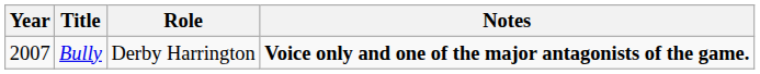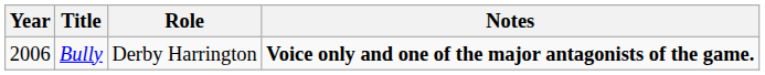 <table class="wikitable sortable">
 <tr>
 <th>Year</th>
 <th>Title</th>
 <th>Role</th>
 <th>Notes</th>
 </tr>
 <tr>
-<td>2007</td>
+<td>2006</td>
 <td><em><a href='#'>Bully</a></em></td>
 <td>Derby Harrington</td>
 <td><strong>Voice only and one of the major antagonists of the game.</strong></td>
 </tr>
 </table>
